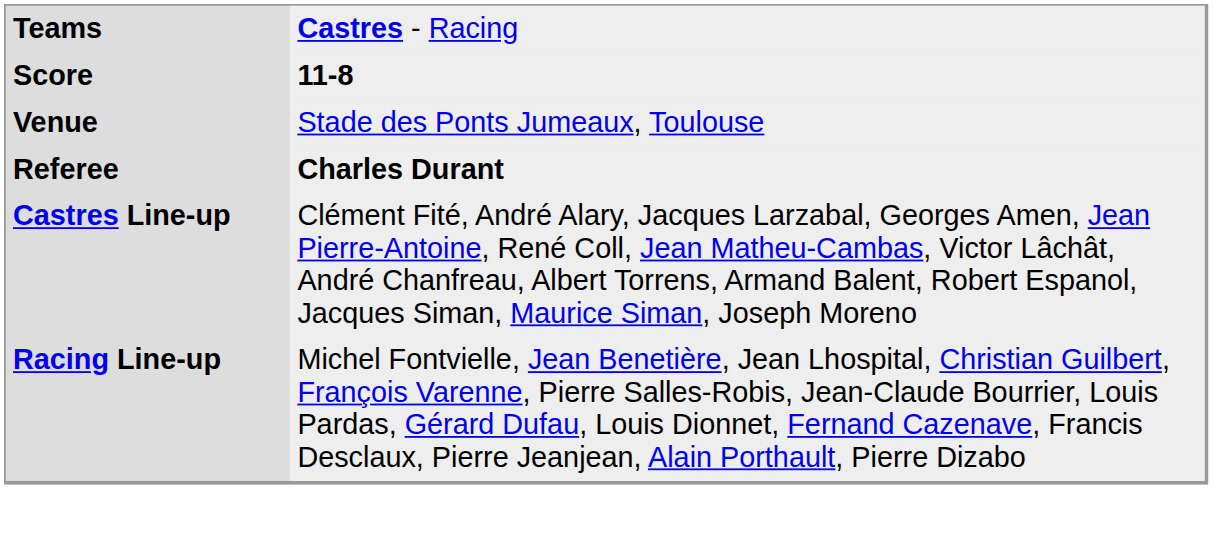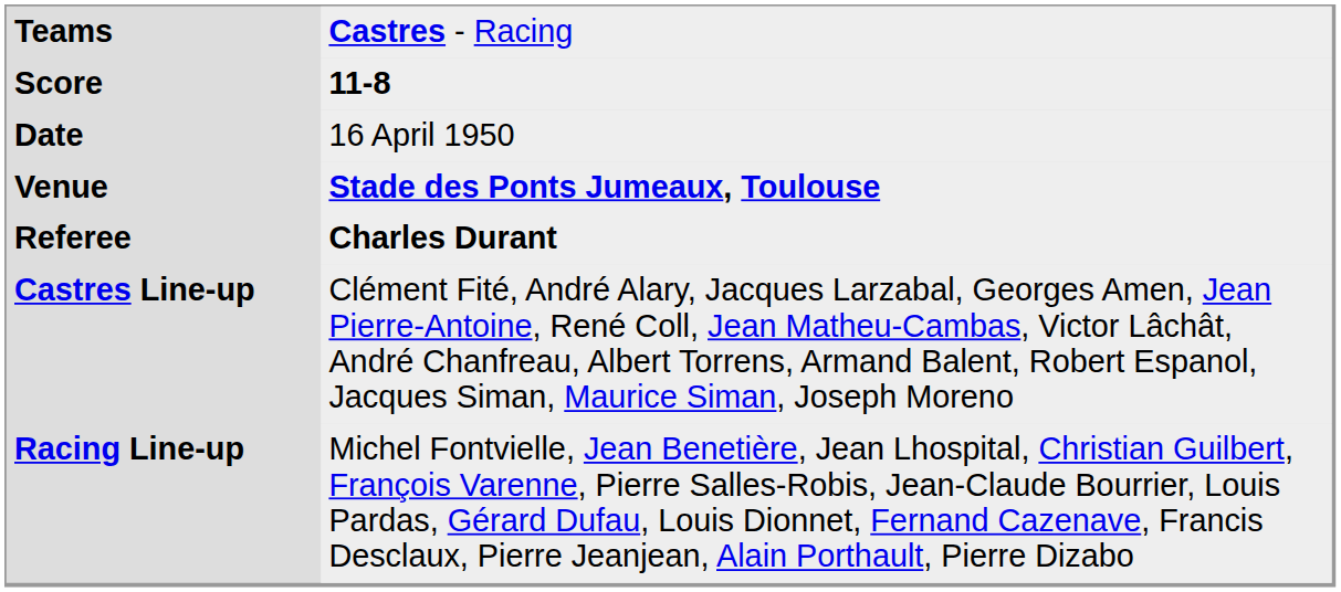 <table align="left" cellpadding="4" cellspacing="0"  style="margin: 0 0 0 0; border: 1px solid #999; border-right-width: 2px; border-bottom-width: 2px; background-color: #DDDDDD">
 <tr>
 <td width="150" valign="top"><strong>Teams</strong></td>
 <td width="500" bgcolor=#EEEEEE><strong><a href='#'>Castres</a></strong> - <a href='#'>Racing</a></td>
 </tr>
 <tr>
 <td valign="top"><strong>Score</strong></td>
 <td bgcolor=#EEEEEE><strong>11-8</strong></td>
 </tr>
 <tr>
+<td valign="top"><strong>Date</strong></td>
+<td bgcolor=#EEEEEE>16 April 1950</td>
+</tr>
+<tr>
 <td valign="top"><strong>Venue</strong></td>
-<td bgcolor=#EEEEEE><a href='#'>Stade des Ponts Jumeaux</a>, <a href='#'>Toulouse</a></td>
+<td bgcolor=#EEEEEE><strong><a href='#'>Stade des Ponts Jumeaux</a>, <a href='#'>Toulouse</a></strong></td>
 </tr>
 <tr>
 <td valign="top"><strong>Referee</strong></td>
 <td bgcolor=#EEEEEE><strong>Charles Durant</strong></td>
 </tr>
 <tr>
 <td valign="top"><strong><a href='#'>Castres</a> Line-up</strong></td>
 <td bgcolor="#EEEEEE">Clément Fité, André Alary, Jacques Larzabal, Georges Amen, <a href='#'>Jean Pierre-Antoine</a>, René Coll, <a href='#'>Jean Matheu-Cambas</a>, Victor Lâchât, André Chanfreau, Albert Torrens, Armand Balent, Robert Espanol, Jacques Siman, <a href='#'>Maurice Siman</a>, Joseph Moreno</td>
 </tr>
 <tr>
 <td valign="top"><strong><a href='#'>Racing</a> Line-up</strong></td>
 <td bgcolor="#EEEEEE">Michel Fontvielle, <a href='#'>Jean Benetière</a>, Jean Lhospital, <a href='#'>Christian Guilbert</a>, <a href='#'>François Varenne</a>, Pierre Salles-Robis, Jean-Claude Bourrier, Louis Pardas, <a href='#'>Gérard Dufau</a>, Louis Dionnet, <a href='#'>Fernand Cazenave</a>, Francis Desclaux, Pierre Jeanjean, <a href='#'>Alain Porthault</a>, Pierre Dizabo</td>
 </tr>
 </table>
